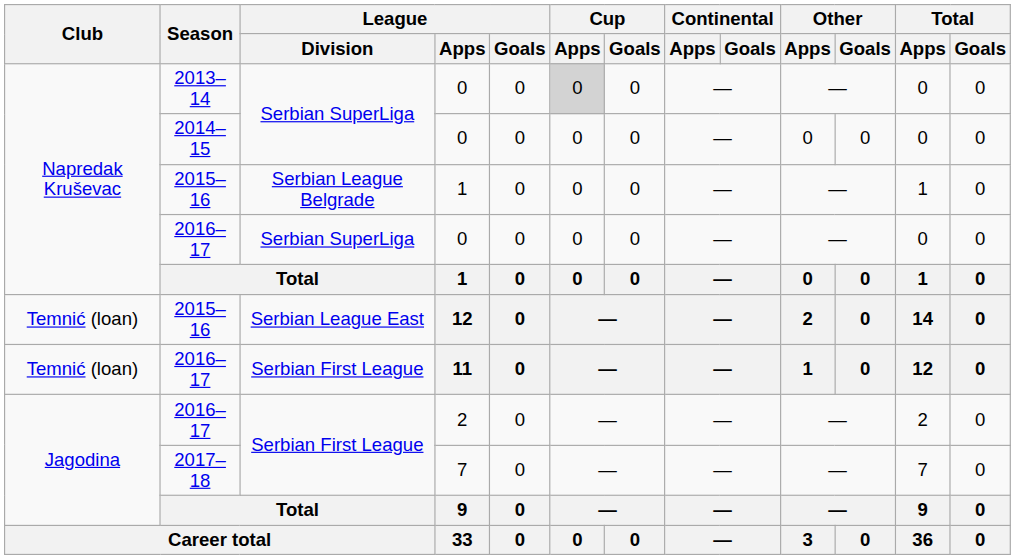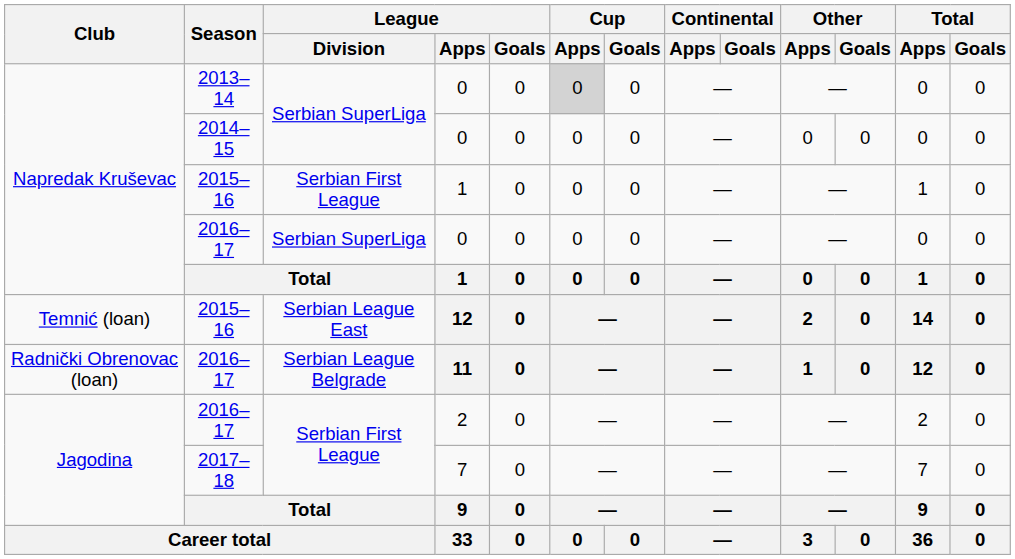 <table class="wikitable" style="text-align:center">
 <tr>
 <th rowspan="2">Club</th>
 <th rowspan="2">Season</th>
 <th colspan="3">League</th>
 <th colspan="2">Cup</th>
 <th colspan="2">Continental</th>
 <th colspan="2">Other</th>
 <th colspan="2">Total</th>
 </tr>
 <tr>
 <th>Division</th>
 <th>Apps</th>
 <th>Goals</th>
 <th>Apps</th>
 <th>Goals</th>
 <th>Apps</th>
 <th>Goals</th>
 <th>Apps</th>
 <th>Goals</th>
 <th>Apps</th>
 <th>Goals</th>
 </tr>
 <tr>
 <td rowspan="5"><a href='#'>Napredak Kruševac</a></td>
 <td><a href='#'>2013–14</a></td>
 <td rowspan=2><a href='#'>Serbian SuperLiga</a></td>
 <td>0</td>
 <td>0</td>
 <td style="background: lightgrey;">0</td>
 <td>0</td>
 <td colspan="2">—</td>
 <td colspan="2">—</td>
 <td>0</td>
 <td>0</td>
 </tr>
 <tr>
 <td><a href='#'>2014–15</a></td>
 <td>0</td>
 <td>0</td>
 <td>0</td>
 <td>0</td>
 <td colspan="2">—</td>
 <td>0</td>
 <td>0</td>
 <td>0</td>
 <td>0</td>
 </tr>
 <tr>
 <td><a href='#'>2015–16</a></td>
-<td><a href='#'>Serbian League Belgrade</a></td>
+<td><a href='#'>Serbian First League</a></td>
 <td>1</td>
 <td>0</td>
 <td>0</td>
 <td>0</td>
 <td colspan="2">—</td>
 <td colspan="2">—</td>
 <td>1</td>
 <td>0</td>
 </tr>
 <tr>
 <td><a href='#'>2016–17</a></td>
 <td><a href='#'>Serbian SuperLiga</a></td>
 <td>0</td>
 <td>0</td>
 <td>0</td>
 <td>0</td>
 <td colspan="2">—</td>
 <td colspan="2">—</td>
 <td>0</td>
 <td>0</td>
 </tr>
 <tr>
 <th colspan="2">Total</th>
 <th>1</th>
 <th>0</th>
 <th>0</th>
 <th>0</th>
 <th colspan="2">—</th>
 <th>0</th>
 <th>0</th>
 <th>1</th>
 <th>0</th>
 </tr>
 <tr>
 <td><a href='#'>Temnić</a> (loan)</td>
 <td><a href='#'>2015–16</a></td>
 <td><a href='#'>Serbian League East</a></td>
 <th>12</th>
 <th>0</th>
 <th colspan="2">—</th>
 <th colspan="2">—</th>
 <th>2</th>
 <th>0</th>
 <th>14</th>
 <th>0</th>
 </tr>
 <tr>
-<td><a href='#'>Temnić</a> (loan)</td>
+<td><a href='#'>Radnički Obrenovac</a> (loan)</td>
 <td><a href='#'>2016–17</a></td>
-<td><a href='#'>Serbian First League</a></td>
+<td><a href='#'>Serbian League Belgrade</a></td>
 <th>11</th>
 <th>0</th>
 <th colspan="2">—</th>
 <th colspan="2">—</th>
 <th>1</th>
 <th>0</th>
 <th>12</th>
 <th>0</th>
 </tr>
 <tr>
 <td rowspan="3"><a href='#'>Jagodina</a></td>
 <td><a href='#'>2016–17</a></td>
 <td rowspan="2"><a href='#'>Serbian First League</a></td>
 <td>2</td>
 <td>0</td>
 <td colspan="2">—</td>
 <td colspan="2">—</td>
 <td colspan="2">—</td>
 <td>2</td>
 <td>0</td>
 </tr>
 <tr>
 <td><a href='#'>2017–18</a></td>
 <td>7</td>
 <td>0</td>
 <td colspan="2">—</td>
 <td colspan="2">—</td>
 <td colspan="2">—</td>
 <td>7</td>
 <td>0</td>
 </tr>
 <tr>
 <th colspan="2">Total</th>
 <th>9</th>
 <th>0</th>
 <th colspan="2">—</th>
 <th colspan="2">—</th>
 <th colspan="2">—</th>
 <th>9</th>
 <th>0</th>
 </tr>
 <tr>
 <th colspan="3">Career total</th>
 <th>33</th>
 <th>0</th>
 <th>0</th>
 <th>0</th>
 <th colspan="2">—</th>
 <th>3</th>
 <th>0</th>
 <th>36</th>
 <th>0</th>
 </tr>
 </table>
